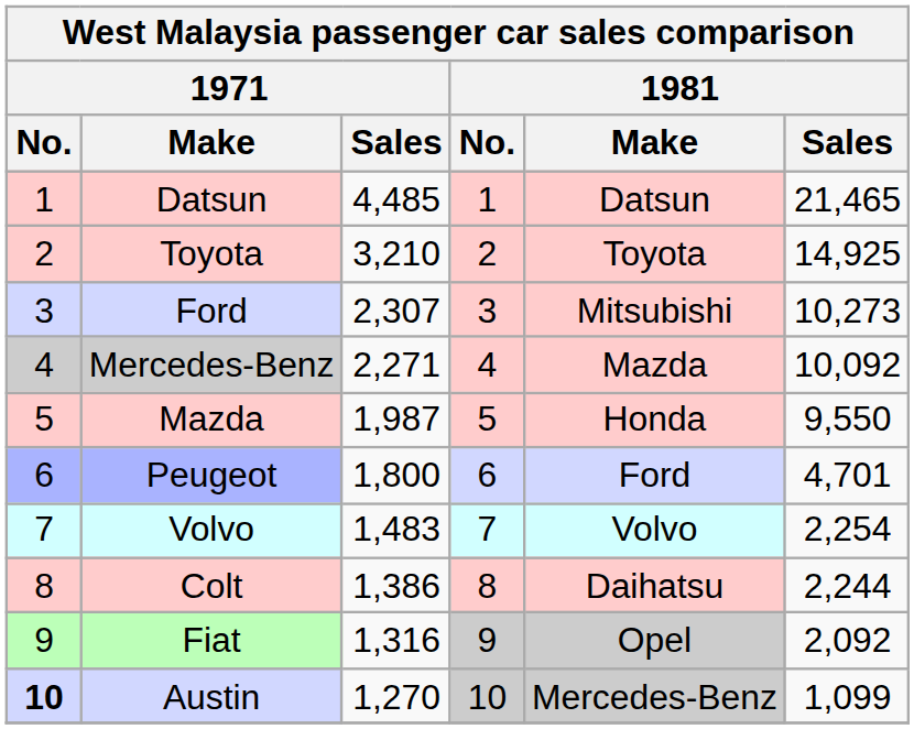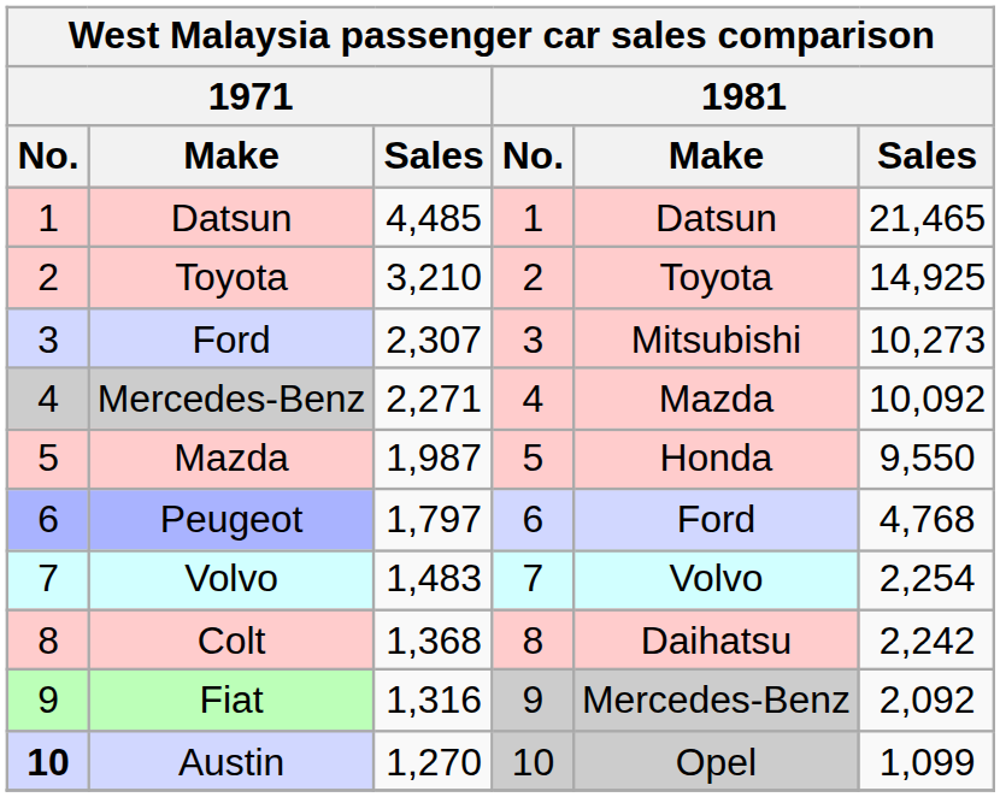 <table class="wikitable" style="text-align: center; font-size:85%;" align="right">
 <tr>
 <th colspan="6">West Malaysia passenger car sales comparison</th>
 </tr>
 <tr>
 <th colspan="3">1971</th>
 <th colspan="3">1981</th>
 </tr>
 <tr>
 <th>No.</th>
 <th>Make</th>
 <th>Sales</th>
 <th>No.</th>
 <th>Make</th>
 <th>Sales</th>
 </tr>
 <tr>
 <td style="background: #FFCCCC">1</td>
 <td style="background: #FFCCCC">Datsun</td>
 <td>4,485</td>
 <td style="background: #FFCCCC">1</td>
 <td style="background: #FFCCCC">Datsun</td>
 <td>21,465</td>
 </tr>
 <tr>
 <td style="background: #FFCCCC">2</td>
 <td style="background: #FFCCCC">Toyota</td>
 <td>3,210</td>
 <td style="background: #FFCCCC">2</td>
 <td style="background: #FFCCCC">Toyota</td>
 <td>14,925</td>
 </tr>
 <tr>
 <td style="background: #D1D7FF">3</td>
 <td style="background: #D1D7FF">Ford</td>
 <td>2,307</td>
 <td style="background: #FFCCCC">3</td>
 <td style="background: #FFCCCC">Mitsubishi</td>
 <td>10,273</td>
 </tr>
 <tr>
 <td style="background: #CCCCCC">4</td>
 <td style="background: #CCCCCC">Mercedes-Benz</td>
 <td>2,271</td>
 <td style="background: #FFCCCC">4</td>
 <td style="background: #FFCCCC">Mazda</td>
 <td>10,092</td>
 </tr>
 <tr>
 <td style="background: #FFCCCC">5</td>
 <td style="background: #FFCCCC">Mazda</td>
 <td>1,987</td>
 <td style="background: #FFCCCC">5</td>
 <td style="background: #FFCCCC">Honda</td>
 <td>9,550</td>
 </tr>
 <tr>
 <td style="background: #A9B3FF">6</td>
 <td style="background: #A9B3FF">Peugeot</td>
-<td>1,800</td>
+<td>1,797</td>
 <td style="background: #D1D7FF">6</td>
 <td style="background: #D1D7FF">Ford</td>
-<td>4,701</td>
+<td>4,768</td>
 </tr>
 <tr>
 <td style="background: #D1FFFF">7</td>
 <td style="background: #D1FFFF">Volvo</td>
 <td>1,483</td>
 <td style="background: #D1FFFF">7</td>
 <td style="background: #D1FFFF">Volvo</td>
 <td>2,254</td>
 </tr>
 <tr>
 <td style="background: #FFCCCC">8</td>
 <td style="background: #FFCCCC">Colt</td>
-<td>1,386</td>
+<td>1,368</td>
 <td style="background: #FFCCCC">8</td>
 <td style="background: #FFCCCC">Daihatsu</td>
-<td>2,244</td>
+<td>2,242</td>
 </tr>
 <tr>
 <td style="background: #BCFFB8">9</td>
 <td style="background: #BCFFB8">Fiat</td>
 <td>1,316</td>
 <td style="background: #CCCCCC">9</td>
-<td style="background: #CCCCCC">Opel</td>
+<td style="background: #CCCCCC">Mercedes-Benz</td>
 <td>2,092</td>
 </tr>
 <tr>
 <td style="background: #D1D7FF"><strong>10</strong></td>
 <td style="background: #D1D7FF">Austin</td>
 <td>1,270</td>
 <td style="background: #CCCCCC">10</td>
-<td style="background: #CCCCCC">Mercedes-Benz</td>
+<td style="background: #CCCCCC">Opel</td>
 <td>1,099</td>
 </tr>
 <tr>
 </tr>
 </table>
